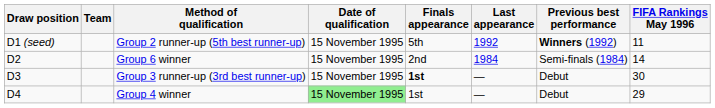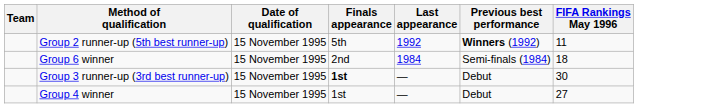 <table class="wikitable sortable">
 <tr>
-<th>Draw position</th>
 <th>Team</th>
 <th>Method of<br>qualification</th>
 <th>Date of<br>qualification</th>
 <th data-sort-type="number">Finals<br>appearance</th>
 <th>Last<br>appearance</th>
 <th>Previous best<br>performance</th>
 <th><a href='#'>FIFA Rankings</a><br>May 1996</th>
 </tr>
 <tr>
-<td>D1 <em>(seed)</em></td>
 <td style="white-space:nowrap"></td>
 <td><a href='#'>Group 2</a> runner-up (<a href='#'>5th best runner-up</a>)</td>
 <td>15 November 1995</td>
 <td>5th</td>
 <td><a href='#'>1992</a></td>
 <td data-sort-value="1"><strong>Winners</strong> (<a href='#'>1992</a>)</td>
 <td>11</td>
 </tr>
 <tr>
-<td>D2</td>
 <td style="white-space:nowrap"></td>
 <td><a href='#'>Group 6</a> winner</td>
 <td>15 November 1995</td>
 <td>2nd</td>
 <td><a href='#'>1984</a></td>
 <td data-sort-value="3">Semi-finals (<a href='#'>1984</a>)</td>
-<td>14</td>
+<td>18</td>
 </tr>
 <tr>
-<td>D3</td>
 <td style="white-space:nowrap"></td>
 <td><a href='#'>Group 3</a> runner-up (<a href='#'>3rd best runner-up</a>)</td>
 <td>15 November 1995</td>
 <td><strong>1st</strong></td>
 <td>—</td>
 <td data-sort-value="99">Debut</td>
 <td>30</td>
 </tr>
 <tr>
-<td>D4</td>
 <td style="white-space:nowrap"></td>
 <td><a href='#'>Group 4</a> winner</td>
-<td style="background: lightgreen;">15 November 1995</td>
+<td>15 November 1995</td>
 <td>1st</td>
 <td>—</td>
 <td data-sort-value="99">Debut</td>
-<td>29</td>
+<td>27</td>
 </tr>
 </table>
